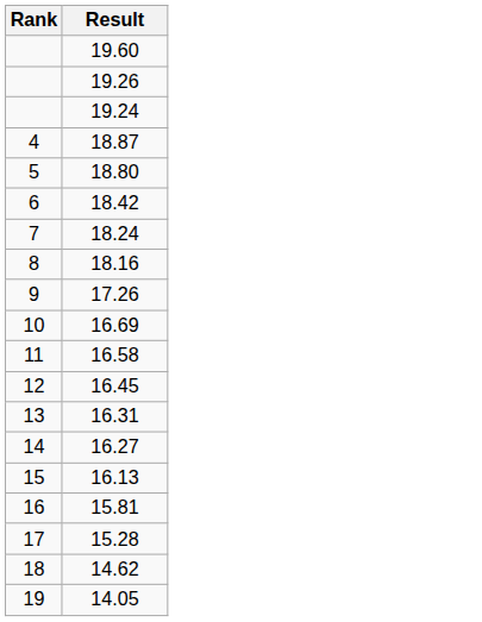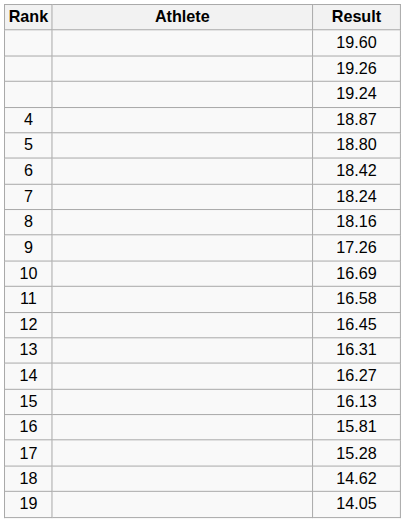 <table class=wikitable style="text-align:center">
 <tr>
 <th width=40>Rank</th>
+<th width=250>Athlete</th>
 <th width=80>Result</th>
 </tr>
 <tr>
 <td></td>
+<td align=left></td>
 <td>19.60</td>
 </tr>
 <tr>
 <td></td>
+<td align=left></td>
 <td>19.26</td>
 </tr>
 <tr>
 <td></td>
+<td align=left></td>
 <td>19.24</td>
 </tr>
 <tr>
 <td>4</td>
+<td align=left></td>
 <td>18.87</td>
 </tr>
 <tr>
 <td>5</td>
+<td align=left></td>
 <td>18.80</td>
 </tr>
 <tr>
 <td>6</td>
+<td align=left></td>
 <td>18.42</td>
 </tr>
 <tr>
 <td>7</td>
+<td align=left></td>
 <td>18.24</td>
 </tr>
 <tr>
 <td>8</td>
+<td align=left></td>
 <td>18.16</td>
 </tr>
 <tr>
 <td>9</td>
+<td align=left></td>
 <td>17.26</td>
 </tr>
 <tr>
 <td>10</td>
+<td align=left></td>
 <td>16.69</td>
 </tr>
 <tr>
 <td>11</td>
+<td align=left></td>
 <td>16.58</td>
 </tr>
 <tr>
 <td>12</td>
+<td align=left></td>
 <td>16.45</td>
 </tr>
 <tr>
 <td>13</td>
+<td align=left></td>
 <td>16.31</td>
 </tr>
 <tr>
 <td>14</td>
+<td align=left></td>
 <td>16.27</td>
 </tr>
 <tr>
 <td>15</td>
+<td align=left></td>
 <td>16.13</td>
 </tr>
 <tr>
 <td>16</td>
+<td align=left></td>
 <td>15.81</td>
 </tr>
 <tr>
 <td>17</td>
+<td align=left></td>
 <td>15.28</td>
 </tr>
 <tr>
 <td>18</td>
+<td align=left></td>
 <td>14.62</td>
 </tr>
 <tr>
 <td>19</td>
+<td align=left></td>
 <td>14.05</td>
 </tr>
 </table>
